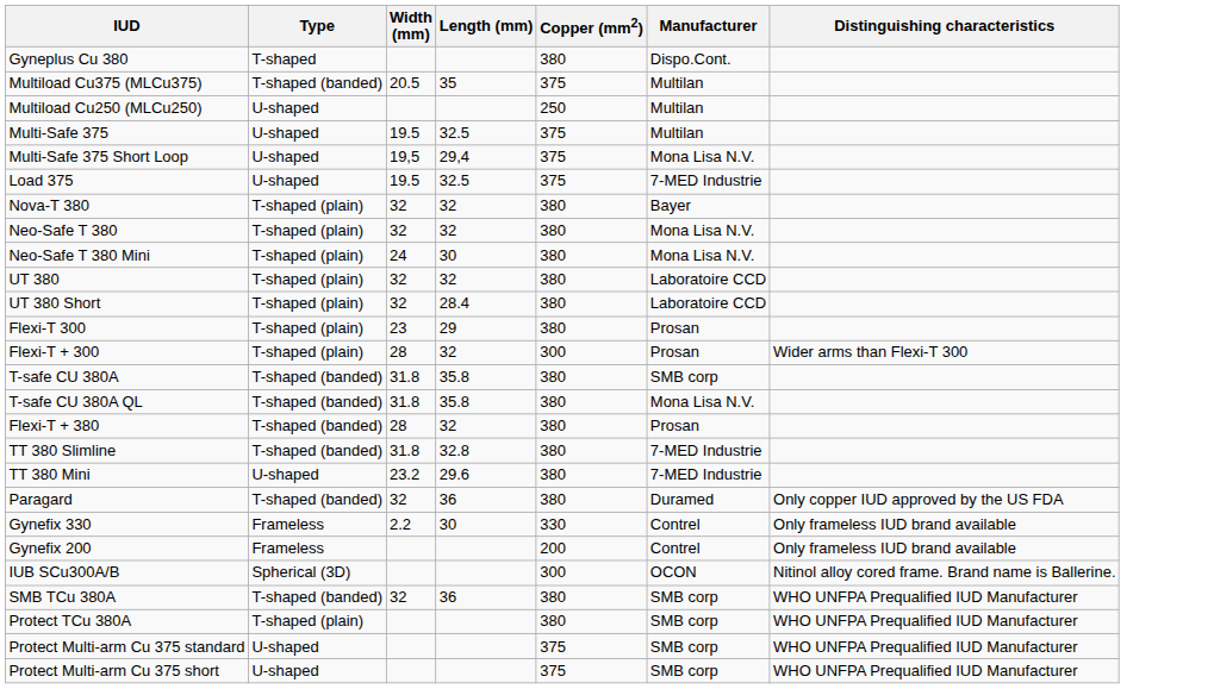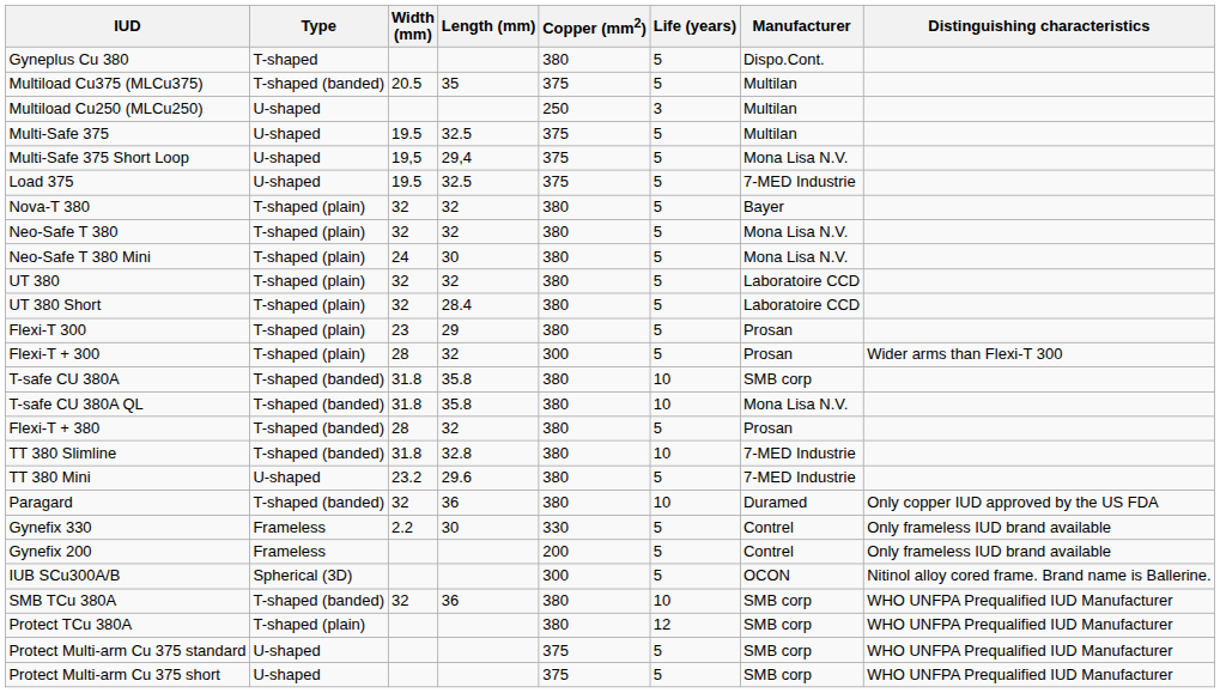 <table class="wikitable sortable mw-collapsible mw-collapsed">
 <tr>
 <th>IUD</th>
 <th>Type</th>
 <th>Width<br>(mm)</th>
 <th>Length (mm)</th>
 <th>Copper (mm<sup>2</sup>)</th>
+<th>Life (years)</th>
 <th>Manufacturer</th>
 <th>Distinguishing characteristics</th>
 </tr>
 <tr>
 <td>Gyneplus Cu 380</td>
 <td>T-shaped</td>
 <td></td>
 <td></td>
 <td>380</td>
+<td>5</td>
 <td>Dispo.Cont.</td>
 <td></td>
 </tr>
 <tr>
 <td>Multiload Cu375 (MLCu375)</td>
 <td>T-shaped (banded)</td>
 <td>20.5</td>
 <td>35</td>
 <td>375</td>
+<td>5</td>
 <td>Multilan</td>
 <td></td>
 </tr>
 <tr>
 <td>Multiload Cu250 (MLCu250)</td>
 <td>U-shaped</td>
 <td></td>
 <td></td>
 <td>250</td>
+<td>3</td>
 <td>Multilan</td>
 <td></td>
 </tr>
 <tr>
 <td>Multi-Safe 375</td>
 <td>U-shaped</td>
 <td>19.5</td>
 <td>32.5</td>
 <td>375</td>
+<td>5</td>
 <td>Multilan</td>
 <td></td>
 </tr>
 <tr>
 <td>Multi-Safe 375 Short Loop</td>
 <td>U-shaped</td>
 <td>19,5</td>
 <td>29,4</td>
 <td>375</td>
+<td>5</td>
 <td>Mona Lisa N.V.</td>
 <td></td>
 </tr>
 <tr>
 <td>Load 375</td>
 <td>U-shaped</td>
 <td>19.5</td>
 <td>32.5</td>
 <td>375</td>
+<td>5</td>
 <td>7-MED Industrie</td>
 <td></td>
 </tr>
 <tr>
 <td>Nova-T 380</td>
 <td>T-shaped (plain)</td>
 <td>32</td>
 <td>32</td>
 <td>380</td>
+<td>5</td>
 <td>Bayer</td>
 <td></td>
 </tr>
 <tr>
 <td>Neo-Safe T 380</td>
 <td>T-shaped (plain)</td>
 <td>32</td>
 <td>32</td>
 <td>380</td>
+<td>5</td>
 <td>Mona Lisa N.V.</td>
 <td></td>
 </tr>
 <tr>
 <td>Neo-Safe T 380 Mini</td>
 <td>T-shaped (plain)</td>
 <td>24</td>
 <td>30</td>
 <td>380</td>
+<td>5</td>
 <td>Mona Lisa N.V.</td>
 <td></td>
 </tr>
 <tr>
 <td>UT 380</td>
 <td>T-shaped (plain)</td>
 <td>32</td>
 <td>32</td>
 <td>380</td>
+<td>5</td>
 <td>Laboratoire CCD</td>
 <td></td>
 </tr>
 <tr>
 <td>UT 380 Short</td>
 <td>T-shaped (plain)</td>
 <td>32</td>
 <td>28.4</td>
 <td>380</td>
+<td>5</td>
 <td>Laboratoire CCD</td>
 <td></td>
 </tr>
 <tr>
 <td>Flexi-T 300</td>
 <td>T-shaped (plain)</td>
 <td>23</td>
 <td>29</td>
 <td>380</td>
+<td>5</td>
 <td>Prosan</td>
 <td></td>
 </tr>
 <tr>
 <td>Flexi-T + 300</td>
 <td>T-shaped (plain)</td>
 <td>28</td>
 <td>32</td>
 <td>300</td>
+<td>5</td>
 <td>Prosan</td>
 <td>Wider arms than Flexi-T 300</td>
 </tr>
 <tr>
 <td>T-safe CU 380A</td>
 <td>T-shaped (banded)</td>
 <td>31.8</td>
 <td>35.8</td>
 <td>380</td>
+<td>10</td>
 <td>SMB corp</td>
 <td></td>
 </tr>
 <tr>
 <td>T-safe CU 380A QL</td>
 <td>T-shaped (banded)</td>
 <td>31.8</td>
 <td>35.8</td>
 <td>380</td>
+<td>10</td>
 <td>Mona Lisa N.V.</td>
 <td></td>
 </tr>
 <tr>
 <td>Flexi-T + 380</td>
 <td>T-shaped (banded)</td>
 <td>28</td>
 <td>32</td>
 <td>380</td>
+<td>5</td>
 <td>Prosan</td>
 <td></td>
 </tr>
 <tr>
 <td>TT 380 Slimline</td>
 <td>T-shaped (banded)</td>
 <td>31.8</td>
 <td>32.8</td>
 <td>380</td>
+<td>10</td>
 <td>7-MED Industrie</td>
 <td></td>
 </tr>
 <tr>
 <td>TT 380 Mini</td>
 <td>U-shaped</td>
 <td>23.2</td>
 <td>29.6</td>
 <td>380</td>
+<td>5</td>
 <td>7-MED Industrie</td>
 <td></td>
 </tr>
 <tr>
 <td>Paragard</td>
 <td>T-shaped (banded)</td>
 <td>32</td>
 <td>36</td>
 <td>380</td>
+<td>10</td>
 <td>Duramed</td>
 <td>Only copper IUD approved by the US FDA</td>
 </tr>
 <tr>
 <td>Gynefix 330</td>
 <td>Frameless</td>
 <td>2.2</td>
 <td>30</td>
 <td>330</td>
+<td>5</td>
 <td>Contrel</td>
 <td>Only frameless IUD brand available</td>
 </tr>
 <tr>
 <td>Gynefix 200</td>
 <td>Frameless</td>
 <td></td>
 <td></td>
 <td>200</td>
+<td>5</td>
 <td>Contrel</td>
 <td>Only frameless IUD brand available</td>
 </tr>
 <tr>
 <td>IUB SCu300A/B</td>
 <td>Spherical (3D)</td>
 <td></td>
 <td></td>
 <td>300</td>
+<td>5</td>
 <td>OCON</td>
 <td>Nitinol alloy cored frame. Brand name is Ballerine.</td>
 </tr>
 <tr>
 <td>SMB TCu 380A</td>
 <td>T-shaped (banded)</td>
 <td>32</td>
 <td>36</td>
 <td>380</td>
+<td>10</td>
 <td>SMB corp</td>
 <td>WHO UNFPA Prequalified IUD Manufacturer</td>
 </tr>
 <tr>
 <td>Protect TCu 380A</td>
 <td>T-shaped (plain)</td>
 <td></td>
 <td></td>
 <td>380</td>
+<td>12</td>
 <td>SMB corp</td>
 <td>WHO UNFPA Prequalified IUD Manufacturer</td>
 </tr>
 <tr>
 <td>Protect Multi-arm Cu 375 standard</td>
 <td>U-shaped</td>
 <td></td>
 <td></td>
 <td>375</td>
+<td>5</td>
 <td>SMB corp</td>
 <td>WHO UNFPA Prequalified IUD Manufacturer</td>
 </tr>
 <tr>
 <td>Protect Multi-arm Cu 375 short</td>
 <td>U-shaped</td>
 <td></td>
 <td></td>
 <td>375</td>
+<td>5</td>
 <td>SMB corp</td>
 <td>WHO UNFPA Prequalified IUD Manufacturer</td>
 </tr>
 </table>
